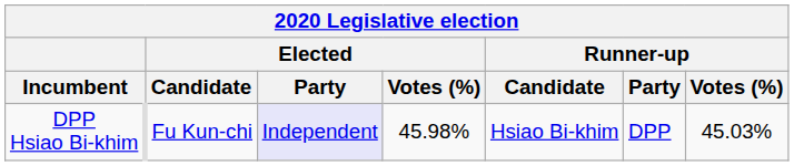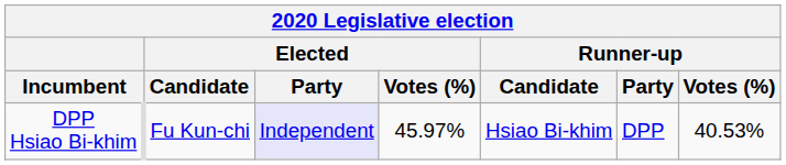 <table class="wikitable collapsible sortable" style="text-align:center">
 <tr>
 <th colspan=7><a href='#'>2020 Legislative election</a></th>
 </tr>
 <tr>
 <th> </th>
 <th colspan=3>Elected</th>
 <th colspan=3>Runner-up</th>
 </tr>
 <tr>
 <th>Incumbent</th>
 <th>Candidate</th>
 <th>Party</th>
 <th>Votes (%)</th>
 <th>Candidate</th>
 <th>Party</th>
 <th>Votes (%)</th>
 </tr>
 <tr>
 <td><a href='#'>DPP</a><br><a href='#'>Hsiao Bi-khim</a></td>
 <td style="border-left:4px solid #DDDDDD;"><a href='#'>Fu Kun-chi</a></td>
 <td align="left" style="background: lavender;"><a href='#'>Independent</a></td>
-<td>45.98%</td>
+<td>45.97%</td>
 <td><a href='#'>Hsiao Bi-khim</a></td>
 <td align="left"><a href='#'>DPP</a></td>
-<td>45.03%</td>
+<td>40.53%</td>
 </tr>
 </table>
